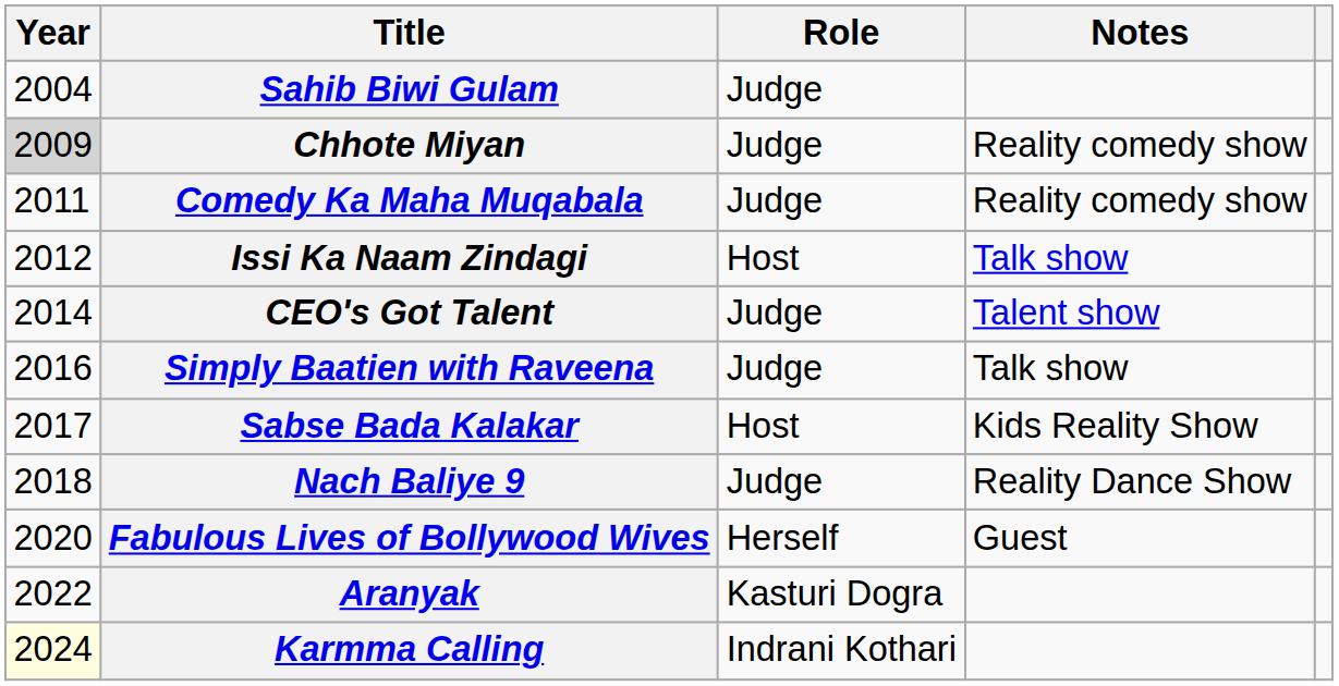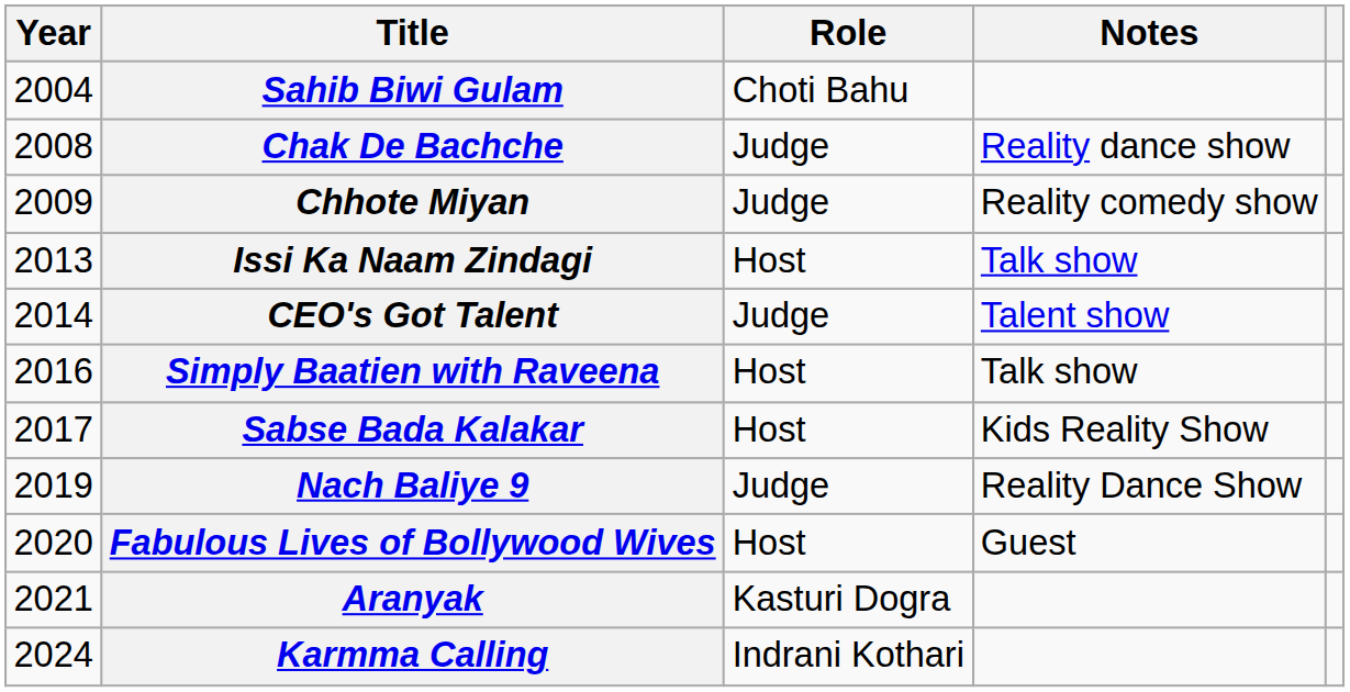 <table class="wikitable plainrowheaders sortable" style="margin-right: 0;">
 <tr>
 <th scope="col">Year</th>
 <th scope="col">Title</th>
 <th scope="col">Role</th>
 <th scope="col" class="unsortable">Notes</th>
 <th scope="col" class="unsortable"></th>
 </tr>
 <tr>
 <td>2004</td>
 <th scope="row"><em><a href='#'>Sahib Biwi Gulam</a></em></th>
-<td>Judge</td>
+<td>Choti Bahu</td>
 <td></td>
 <td style="text-align: center;"><br></td>
 </tr>
 <tr>
-<td style="background: lightgrey;">2009</td>
+<td>2008</td>
+<th scope="row"><em><a href='#'>Chak De Bachche</a></em></th>
+<td>Judge</td>
+<td><a href='#'>Reality</a> dance show</td>
+<td style="text-align: center;"></td>
+</tr>
+<tr>
+<td>2009</td>
 <th scope="row"><em>Chhote Miyan</em></th>
 <td>Judge</td>
 <td>Reality comedy show</td>
 <td style="text-align: center;"></td>
 </tr>
 <tr>
-<td>2011</td>
-<th scope="row"><em><a href='#'>Comedy Ka Maha Muqabala</a></em></th>
-<td>Judge</td>
-<td>Reality comedy show</td>
-<td style="text-align: center;"></td>
-</tr>
-<tr>
-<td>2012</td>
+<td>2013</td>
 <th scope="row"><em>Issi Ka Naam Zindagi</em></th>
 <td>Host</td>
 <td><a href='#'>Talk show</a></td>
 <td style="text-align: center;"></td>
 </tr>
 <tr>
 <td>2014</td>
 <th scope="row"><em>CEO's Got Talent</em></th>
 <td>Judge</td>
 <td><a href='#'>Talent show</a></td>
 <td style="text-align: center;"></td>
 </tr>
 <tr>
 <td>2016</td>
 <th scope="row"><em><a href='#'>Simply Baatien with Raveena</a></em></th>
-<td>Judge</td>
+<td>Host</td>
 <td>Talk show</td>
 <td style="text-align: center;"></td>
 </tr>
 <tr>
 <td>2017</td>
 <th scope="row"><em><a href='#'>Sabse Bada Kalakar</a></em></th>
 <td>Host</td>
 <td>Kids Reality Show</td>
 <td style="text-align: center;"></td>
 </tr>
 <tr>
-<td>2018</td>
+<td>2019</td>
 <th scope="row"><em><a href='#'>Nach Baliye 9</a></em></th>
 <td>Judge</td>
 <td>Reality Dance Show</td>
 <td style="text-align: center;"></td>
 </tr>
 <tr>
 <td>2020</td>
 <th scope="row"><em><a href='#'>Fabulous Lives of Bollywood Wives</a></em></th>
-<td>Herself</td>
+<td>Host</td>
 <td>Guest</td>
 <td></td>
 </tr>
 <tr>
-<td>2022</td>
+<td>2021</td>
 <th scope="row"><em><a href='#'>Aranyak</a></em></th>
 <td>Kasturi Dogra</td>
 <td></td>
 <td></td>
 </tr>
 <tr>
-<td style="background: lightyellow;">2024</td>
+<td>2024</td>
 <th scope="row"><em><a href='#'>Karmma Calling</a></em></th>
 <td>Indrani Kothari</td>
 <td></td>
 <td></td>
 </tr>
 </table>
